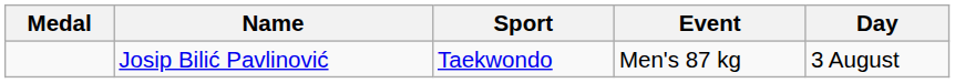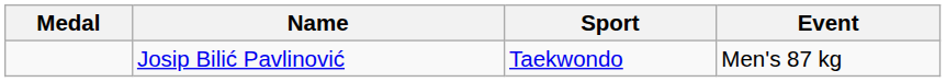 <table class="wikitable sortable" style="font-size: 95%; width:50%">
 <tr>
 <th>Medal</th>
 <th>Name</th>
 <th>Sport</th>
 <th>Event</th>
-<th>Day</th>
 </tr>
 <tr>
 <td></td>
 <td><a href='#'>Josip Bilić Pavlinović</a></td>
 <td><a href='#'>Taekwondo</a></td>
 <td>Men's 87 kg</td>
-<td>3 August</td>
 </tr>
 </table>
